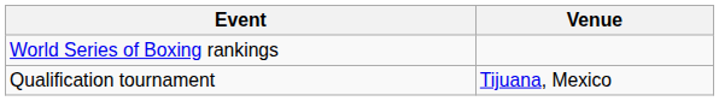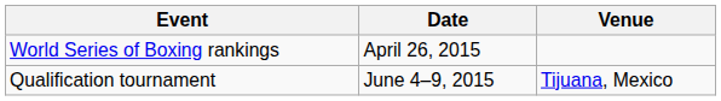 <table class="wikitable" width=600>
 <tr>
 <th>Event</th>
+<th>Date</th>
 <th>Venue</th>
 </tr>
 <tr>
 <td><a href='#'>World Series of Boxing</a> rankings</td>
+<td>April 26, 2015</td>
 <td></td>
 </tr>
 <tr>
 <td>Qualification tournament</td>
+<td>June 4–9, 2015</td>
 <td> <a href='#'>Tijuana</a>, Mexico</td>
 </tr>
 </table>
